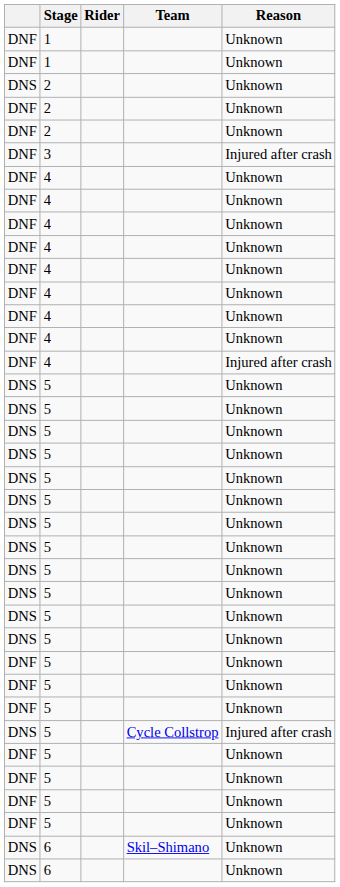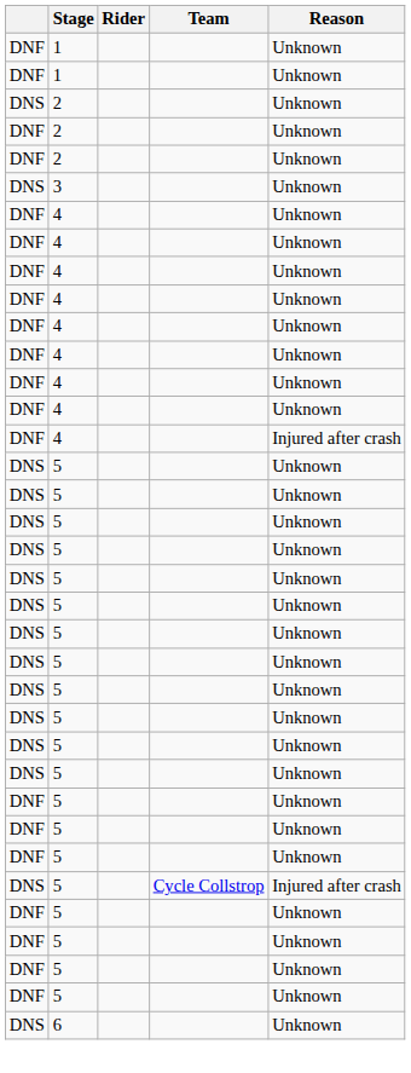 <table class="wikitable">
 <tr>
 <th></th>
 <th>Stage</th>
 <th>Rider</th>
 <th>Team</th>
 <th>Reason</th>
 </tr>
 <tr>
 <td>DNF</td>
 <td>1</td>
 <td></td>
 <td></td>
 <td>Unknown</td>
 </tr>
 <tr>
 <td>DNF</td>
 <td>1</td>
 <td></td>
 <td></td>
 <td>Unknown</td>
 </tr>
 <tr>
 <td>DNS</td>
 <td>2</td>
 <td></td>
 <td></td>
 <td>Unknown</td>
 </tr>
 <tr>
 <td>DNF</td>
 <td>2</td>
 <td></td>
 <td></td>
 <td>Unknown</td>
 </tr>
 <tr>
 <td>DNF</td>
 <td>2</td>
 <td></td>
 <td></td>
 <td>Unknown</td>
 </tr>
 <tr>
-<td>DNF</td>
+<td>DNS</td>
 <td>3</td>
 <td></td>
 <td></td>
-<td>Injured after crash</td>
+<td>Unknown</td>
 </tr>
 <tr>
 <td>DNF</td>
 <td>4</td>
 <td></td>
 <td></td>
 <td>Unknown</td>
 </tr>
 <tr>
 <td>DNF</td>
 <td>4</td>
 <td></td>
 <td></td>
 <td>Unknown</td>
 </tr>
 <tr>
 <td>DNF</td>
 <td>4</td>
 <td></td>
 <td></td>
 <td>Unknown</td>
 </tr>
 <tr>
 <td>DNF</td>
 <td>4</td>
 <td></td>
 <td></td>
 <td>Unknown</td>
 </tr>
 <tr>
 <td>DNF</td>
 <td>4</td>
 <td></td>
 <td></td>
 <td>Unknown</td>
 </tr>
 <tr>
 <td>DNF</td>
 <td>4</td>
 <td></td>
 <td></td>
 <td>Unknown</td>
 </tr>
 <tr>
 <td>DNF</td>
 <td>4</td>
 <td></td>
 <td></td>
 <td>Unknown</td>
 </tr>
 <tr>
 <td>DNF</td>
 <td>4</td>
 <td></td>
 <td></td>
 <td>Unknown</td>
 </tr>
 <tr>
 <td>DNF</td>
 <td>4</td>
 <td></td>
 <td></td>
 <td>Injured after crash</td>
 </tr>
 <tr>
 <td>DNS</td>
 <td>5</td>
 <td></td>
 <td></td>
 <td>Unknown</td>
 </tr>
 <tr>
 <td>DNS</td>
 <td>5</td>
 <td></td>
 <td></td>
 <td>Unknown</td>
 </tr>
 <tr>
 <td>DNS</td>
 <td>5</td>
 <td></td>
 <td></td>
 <td>Unknown</td>
 </tr>
 <tr>
 <td>DNS</td>
 <td>5</td>
 <td></td>
 <td></td>
 <td>Unknown</td>
 </tr>
 <tr>
 <td>DNS</td>
 <td>5</td>
 <td></td>
 <td></td>
 <td>Unknown</td>
 </tr>
 <tr>
 <td>DNS</td>
 <td>5</td>
 <td></td>
 <td></td>
 <td>Unknown</td>
 </tr>
 <tr>
 <td>DNS</td>
 <td>5</td>
 <td></td>
 <td></td>
 <td>Unknown</td>
 </tr>
 <tr>
 <td>DNS</td>
 <td>5</td>
 <td></td>
 <td></td>
 <td>Unknown</td>
 </tr>
 <tr>
 <td>DNS</td>
 <td>5</td>
 <td></td>
 <td></td>
 <td>Unknown</td>
 </tr>
 <tr>
 <td>DNS</td>
 <td>5</td>
 <td></td>
 <td></td>
 <td>Unknown</td>
 </tr>
 <tr>
 <td>DNS</td>
 <td>5</td>
 <td></td>
 <td></td>
 <td>Unknown</td>
 </tr>
 <tr>
 <td>DNS</td>
 <td>5</td>
 <td></td>
 <td></td>
 <td>Unknown</td>
 </tr>
 <tr>
 <td>DNF</td>
 <td>5</td>
 <td></td>
 <td></td>
 <td>Unknown</td>
 </tr>
 <tr>
 <td>DNF</td>
 <td>5</td>
 <td></td>
 <td></td>
 <td>Unknown</td>
 </tr>
 <tr>
 <td>DNF</td>
 <td>5</td>
 <td></td>
 <td></td>
 <td>Unknown</td>
 </tr>
 <tr>
 <td>DNS</td>
 <td>5</td>
 <td></td>
 <td><a href='#'>Cycle Collstrop</a></td>
 <td>Injured after crash</td>
 </tr>
 <tr>
 <td>DNF</td>
 <td>5</td>
 <td></td>
 <td></td>
 <td>Unknown</td>
 </tr>
 <tr>
 <td>DNF</td>
 <td>5</td>
 <td></td>
 <td></td>
 <td>Unknown</td>
 </tr>
 <tr>
 <td>DNF</td>
 <td>5</td>
 <td></td>
 <td></td>
 <td>Unknown</td>
 </tr>
 <tr>
 <td>DNF</td>
 <td>5</td>
 <td></td>
 <td></td>
 <td>Unknown</td>
 </tr>
 <tr>
 <td>DNS</td>
 <td>6</td>
 <td></td>
-<td><a href='#'>Skil–Shimano</a></td>
-<td>Unknown</td>
-</tr>
-<tr>
-<td>DNS</td>
-<td>6</td>
-<td></td>
 <td></td>
 <td>Unknown</td>
 </tr>
 </table>
